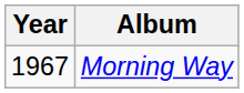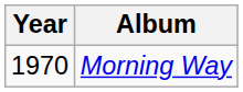 <table class="wikitable">
 <tr>
 <th>Year</th>
 <th>Album</th>
 </tr>
 <tr>
-<td>1967</td>
+<td>1970</td>
 <td><em><a href='#'>Morning Way</a></em></td>
 </tr>
 </table>
